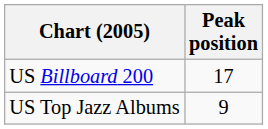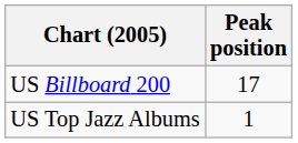 <table class="wikitable">
 <tr>
 <th>Chart (2005)</th>
 <th>Peak<br>position</th>
 </tr>
 <tr>
 <td>US <a href='#'><em>Billboard</em> 200</a></td>
 <td style="text-align:center">17</td>
 </tr>
 <tr>
 <td>US Top Jazz Albums</td>
-<td style="text-align:center">9</td>
+<td style="text-align:center">1</td>
 </tr>
 </table>
